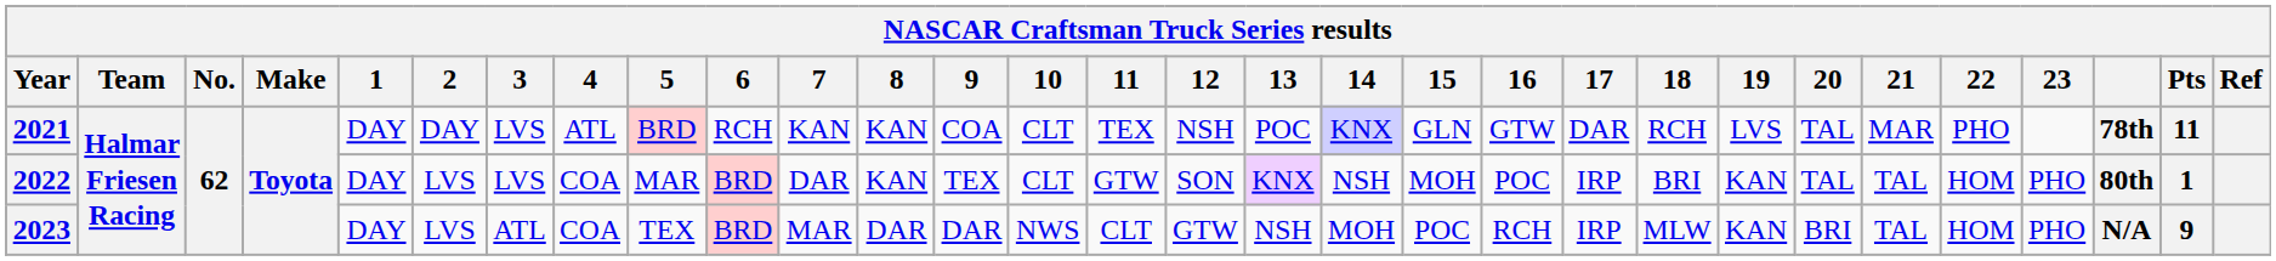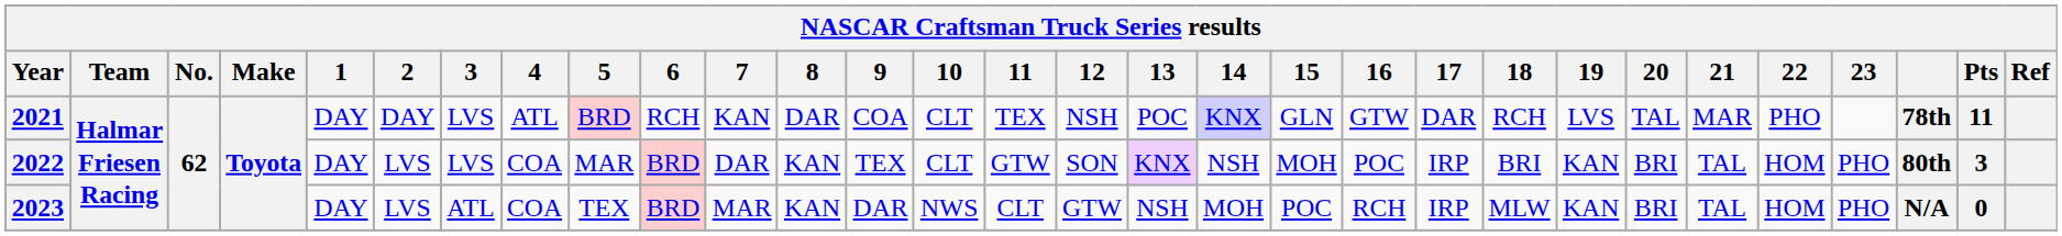 <table class="wikitable" style="text-align:center; font-size:75%">
 <tr>
 <th colspan=30><a href='#'>NASCAR Craftsman Truck Series</a> results</th>
 </tr>
 <tr>
 <th>Year</th>
 <th>Team</th>
 <th>No.</th>
 <th>Make</th>
 <th>1</th>
 <th>2</th>
 <th>3</th>
 <th>4</th>
 <th>5</th>
 <th>6</th>
 <th>7</th>
 <th>8</th>
 <th>9</th>
 <th>10</th>
 <th>11</th>
 <th>12</th>
 <th>13</th>
 <th>14</th>
 <th>15</th>
 <th>16</th>
 <th>17</th>
 <th>18</th>
 <th>19</th>
 <th>20</th>
 <th>21</th>
 <th>22</th>
 <th>23</th>
 <th></th>
 <th>Pts</th>
 <th>Ref</th>
 </tr>
 <tr>
 <th><a href='#'>2021</a></th>
 <th rowspan=3><a href='#'>Halmar Friesen Racing</a></th>
 <th rowspan=3>62</th>
 <th rowspan=3><a href='#'>Toyota</a></th>
 <td><a href='#'>DAY</a></td>
 <td><a href='#'>DAY</a></td>
 <td><a href='#'>LVS</a></td>
 <td><a href='#'>ATL</a></td>
 <td style="background:#FFCFCF;"><a href='#'>BRD</a><br></td>
 <td><a href='#'>RCH</a></td>
 <td><a href='#'>KAN</a></td>
-<td><a href='#'>KAN</a></td>
+<td><a href='#'>DAR</a></td>
 <td><a href='#'>COA</a></td>
 <td><a href='#'>CLT</a></td>
 <td><a href='#'>TEX</a></td>
 <td><a href='#'>NSH</a></td>
 <td><a href='#'>POC</a></td>
 <td style="background:#CFCFFF;"><a href='#'>KNX</a><br></td>
 <td><a href='#'>GLN</a></td>
 <td><a href='#'>GTW</a></td>
 <td><a href='#'>DAR</a></td>
 <td><a href='#'>RCH</a></td>
 <td><a href='#'>LVS</a></td>
 <td><a href='#'>TAL</a></td>
 <td><a href='#'>MAR</a></td>
 <td><a href='#'>PHO</a></td>
 <td></td>
 <th>78th</th>
 <th>11</th>
 <th></th>
 </tr>
 <tr>
 <th><a href='#'>2022</a></th>
 <td><a href='#'>DAY</a></td>
 <td><a href='#'>LVS</a></td>
 <td><a href='#'>LVS</a></td>
 <td><a href='#'>COA</a></td>
 <td><a href='#'>MAR</a></td>
 <td style="background:#FFCFCF;"><a href='#'>BRD</a><br></td>
 <td><a href='#'>DAR</a></td>
 <td><a href='#'>KAN</a></td>
 <td><a href='#'>TEX</a></td>
 <td><a href='#'>CLT</a></td>
 <td><a href='#'>GTW</a></td>
 <td><a href='#'>SON</a></td>
 <td style="background:#EFCFFF;"><a href='#'>KNX</a><br></td>
 <td><a href='#'>NSH</a></td>
 <td><a href='#'>MOH</a></td>
 <td><a href='#'>POC</a></td>
 <td><a href='#'>IRP</a></td>
 <td><a href='#'>BRI</a></td>
 <td><a href='#'>KAN</a></td>
-<td><a href='#'>TAL</a></td>
+<td><a href='#'>BRI</a></td>
 <td><a href='#'>TAL</a></td>
 <td><a href='#'>HOM</a></td>
 <td><a href='#'>PHO</a></td>
 <th>80th</th>
-<th>1</th>
+<th>3</th>
 <th></th>
 </tr>
 <tr>
 <th><a href='#'>2023</a></th>
 <td><a href='#'>DAY</a></td>
 <td><a href='#'>LVS</a></td>
 <td><a href='#'>ATL</a></td>
 <td><a href='#'>COA</a></td>
 <td><a href='#'>TEX</a></td>
 <td style="background:#FFCFCF;"><a href='#'>BRD</a><br></td>
 <td><a href='#'>MAR</a></td>
-<td><a href='#'>DAR</a></td>
+<td><a href='#'>KAN</a></td>
 <td><a href='#'>DAR</a></td>
 <td><a href='#'>NWS</a></td>
 <td><a href='#'>CLT</a></td>
 <td><a href='#'>GTW</a></td>
 <td><a href='#'>NSH</a></td>
 <td><a href='#'>MOH</a></td>
 <td><a href='#'>POC</a></td>
 <td><a href='#'>RCH</a></td>
 <td><a href='#'>IRP</a></td>
 <td><a href='#'>MLW</a></td>
 <td><a href='#'>KAN</a></td>
 <td><a href='#'>BRI</a></td>
 <td><a href='#'>TAL</a></td>
 <td><a href='#'>HOM</a></td>
 <td><a href='#'>PHO</a></td>
 <th>N/A</th>
-<th>9</th>
+<th>0</th>
 <th></th>
 </tr>
 </table>
